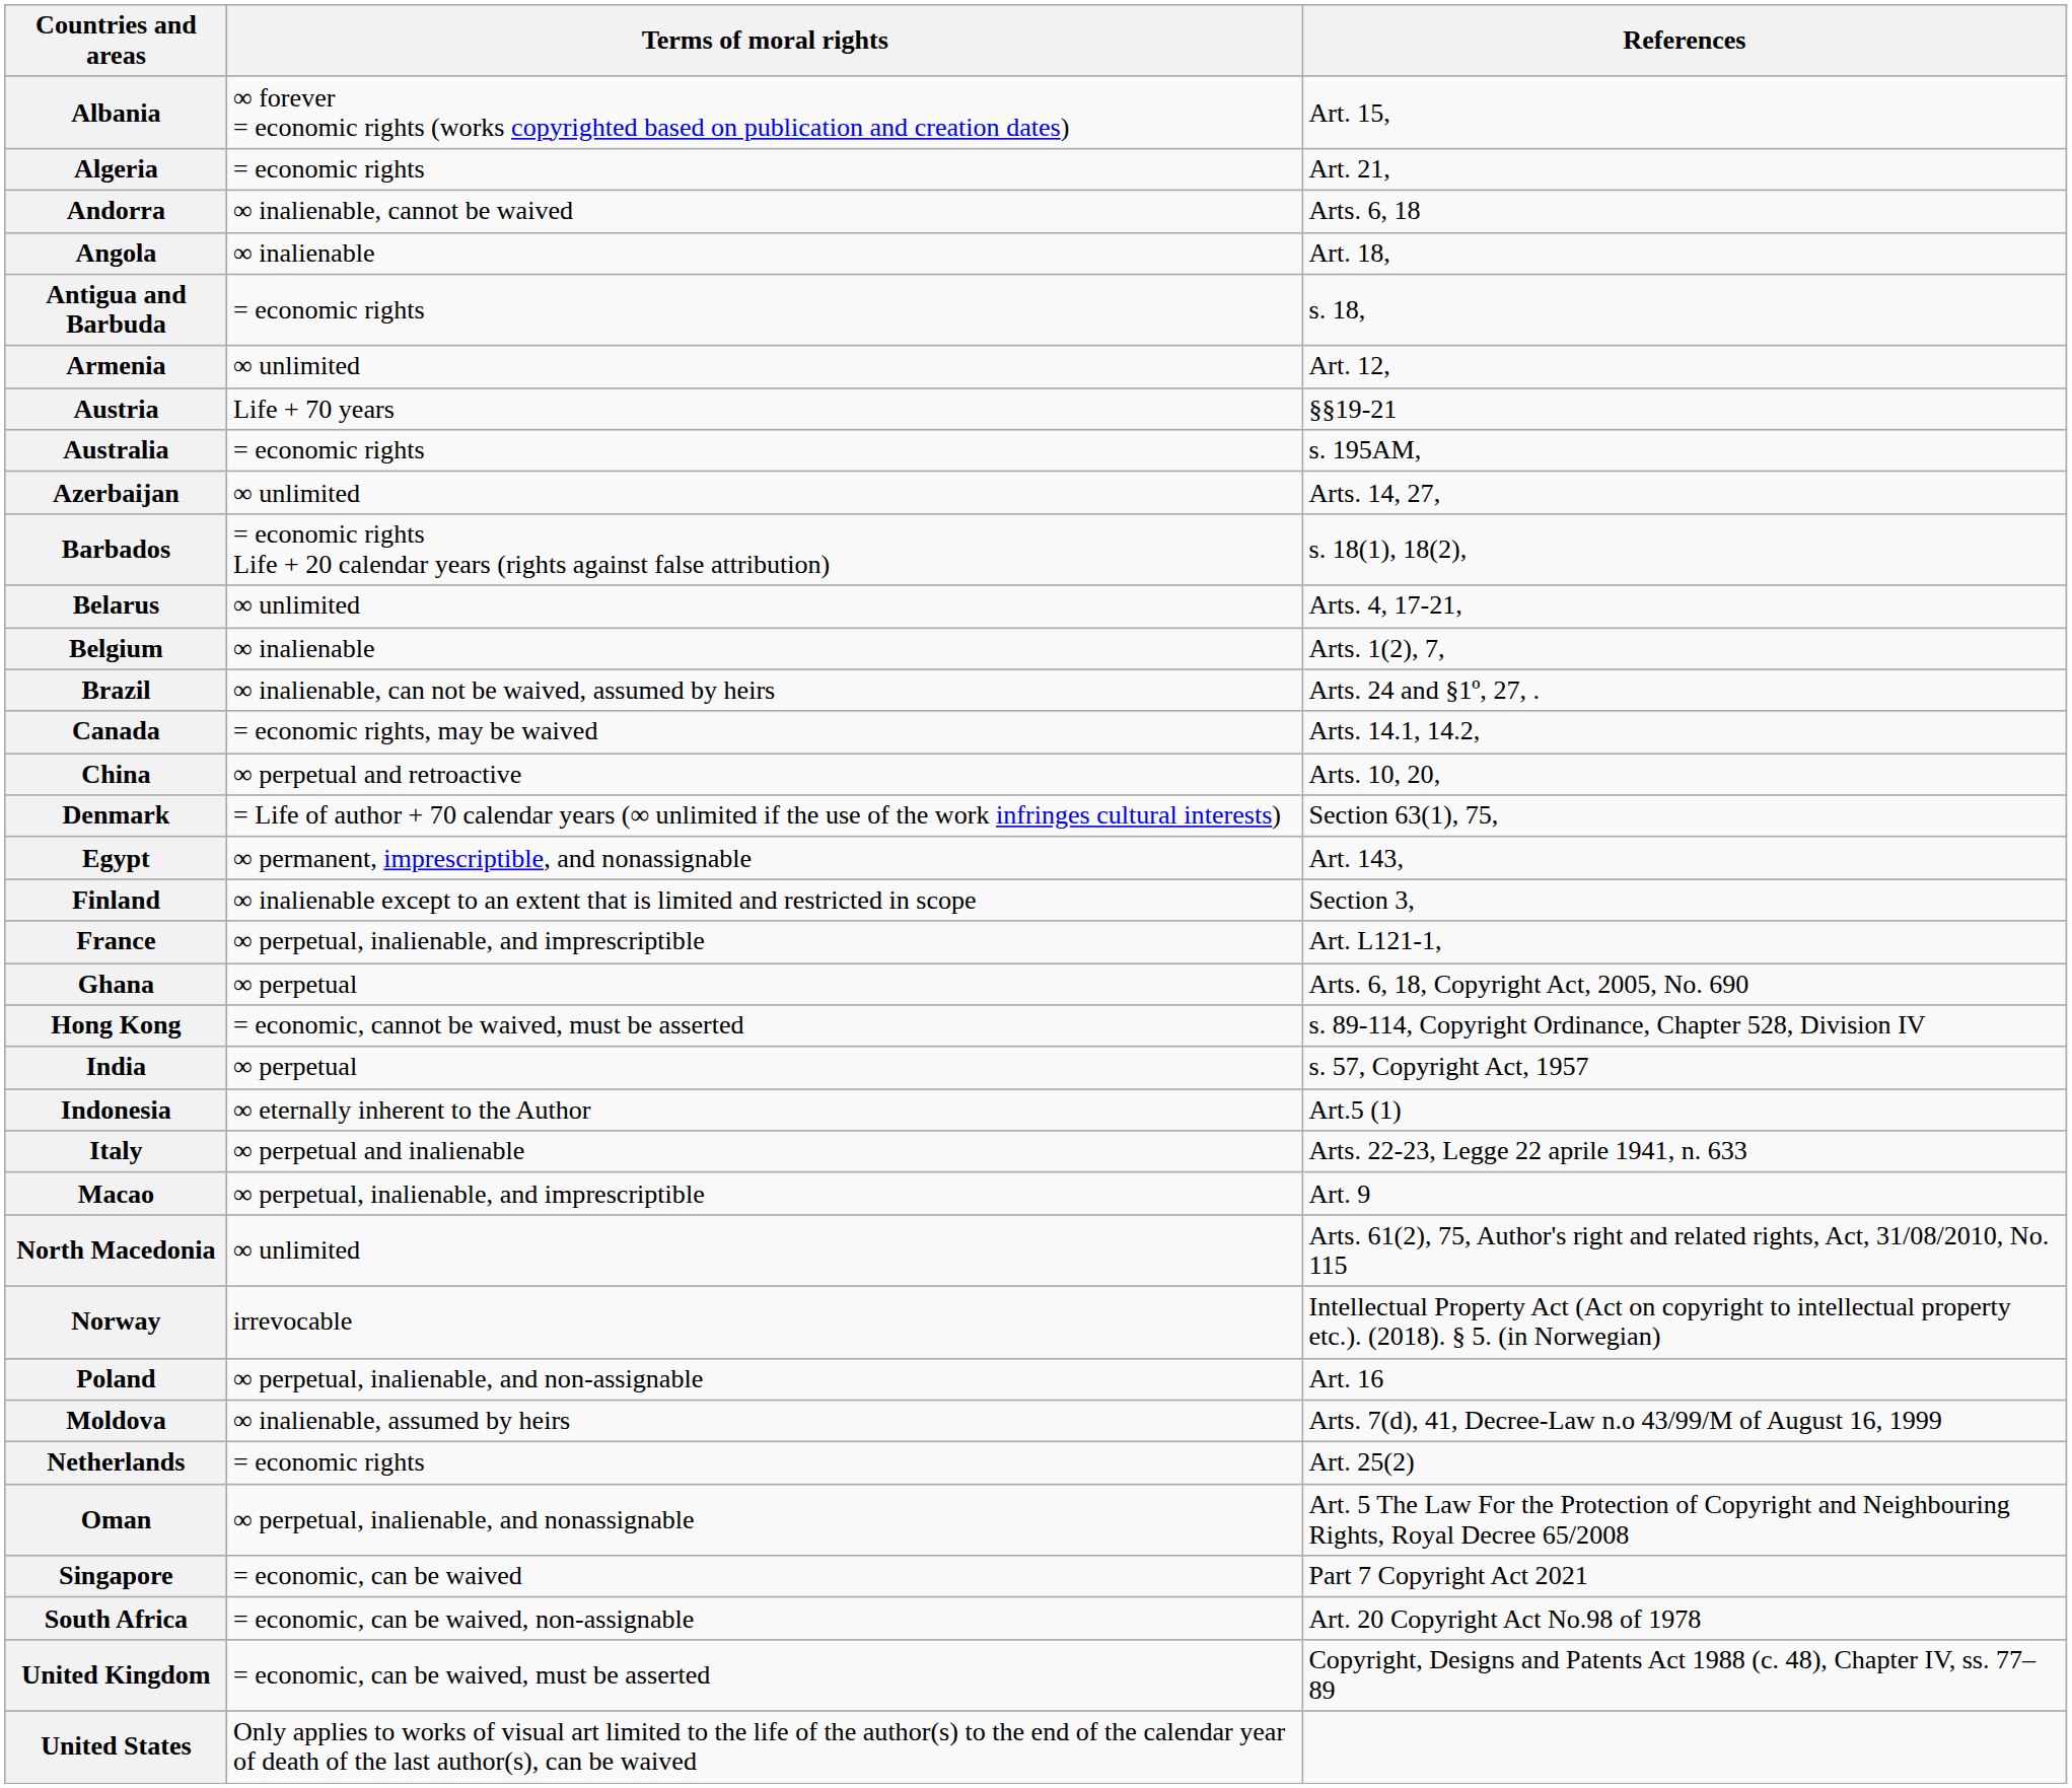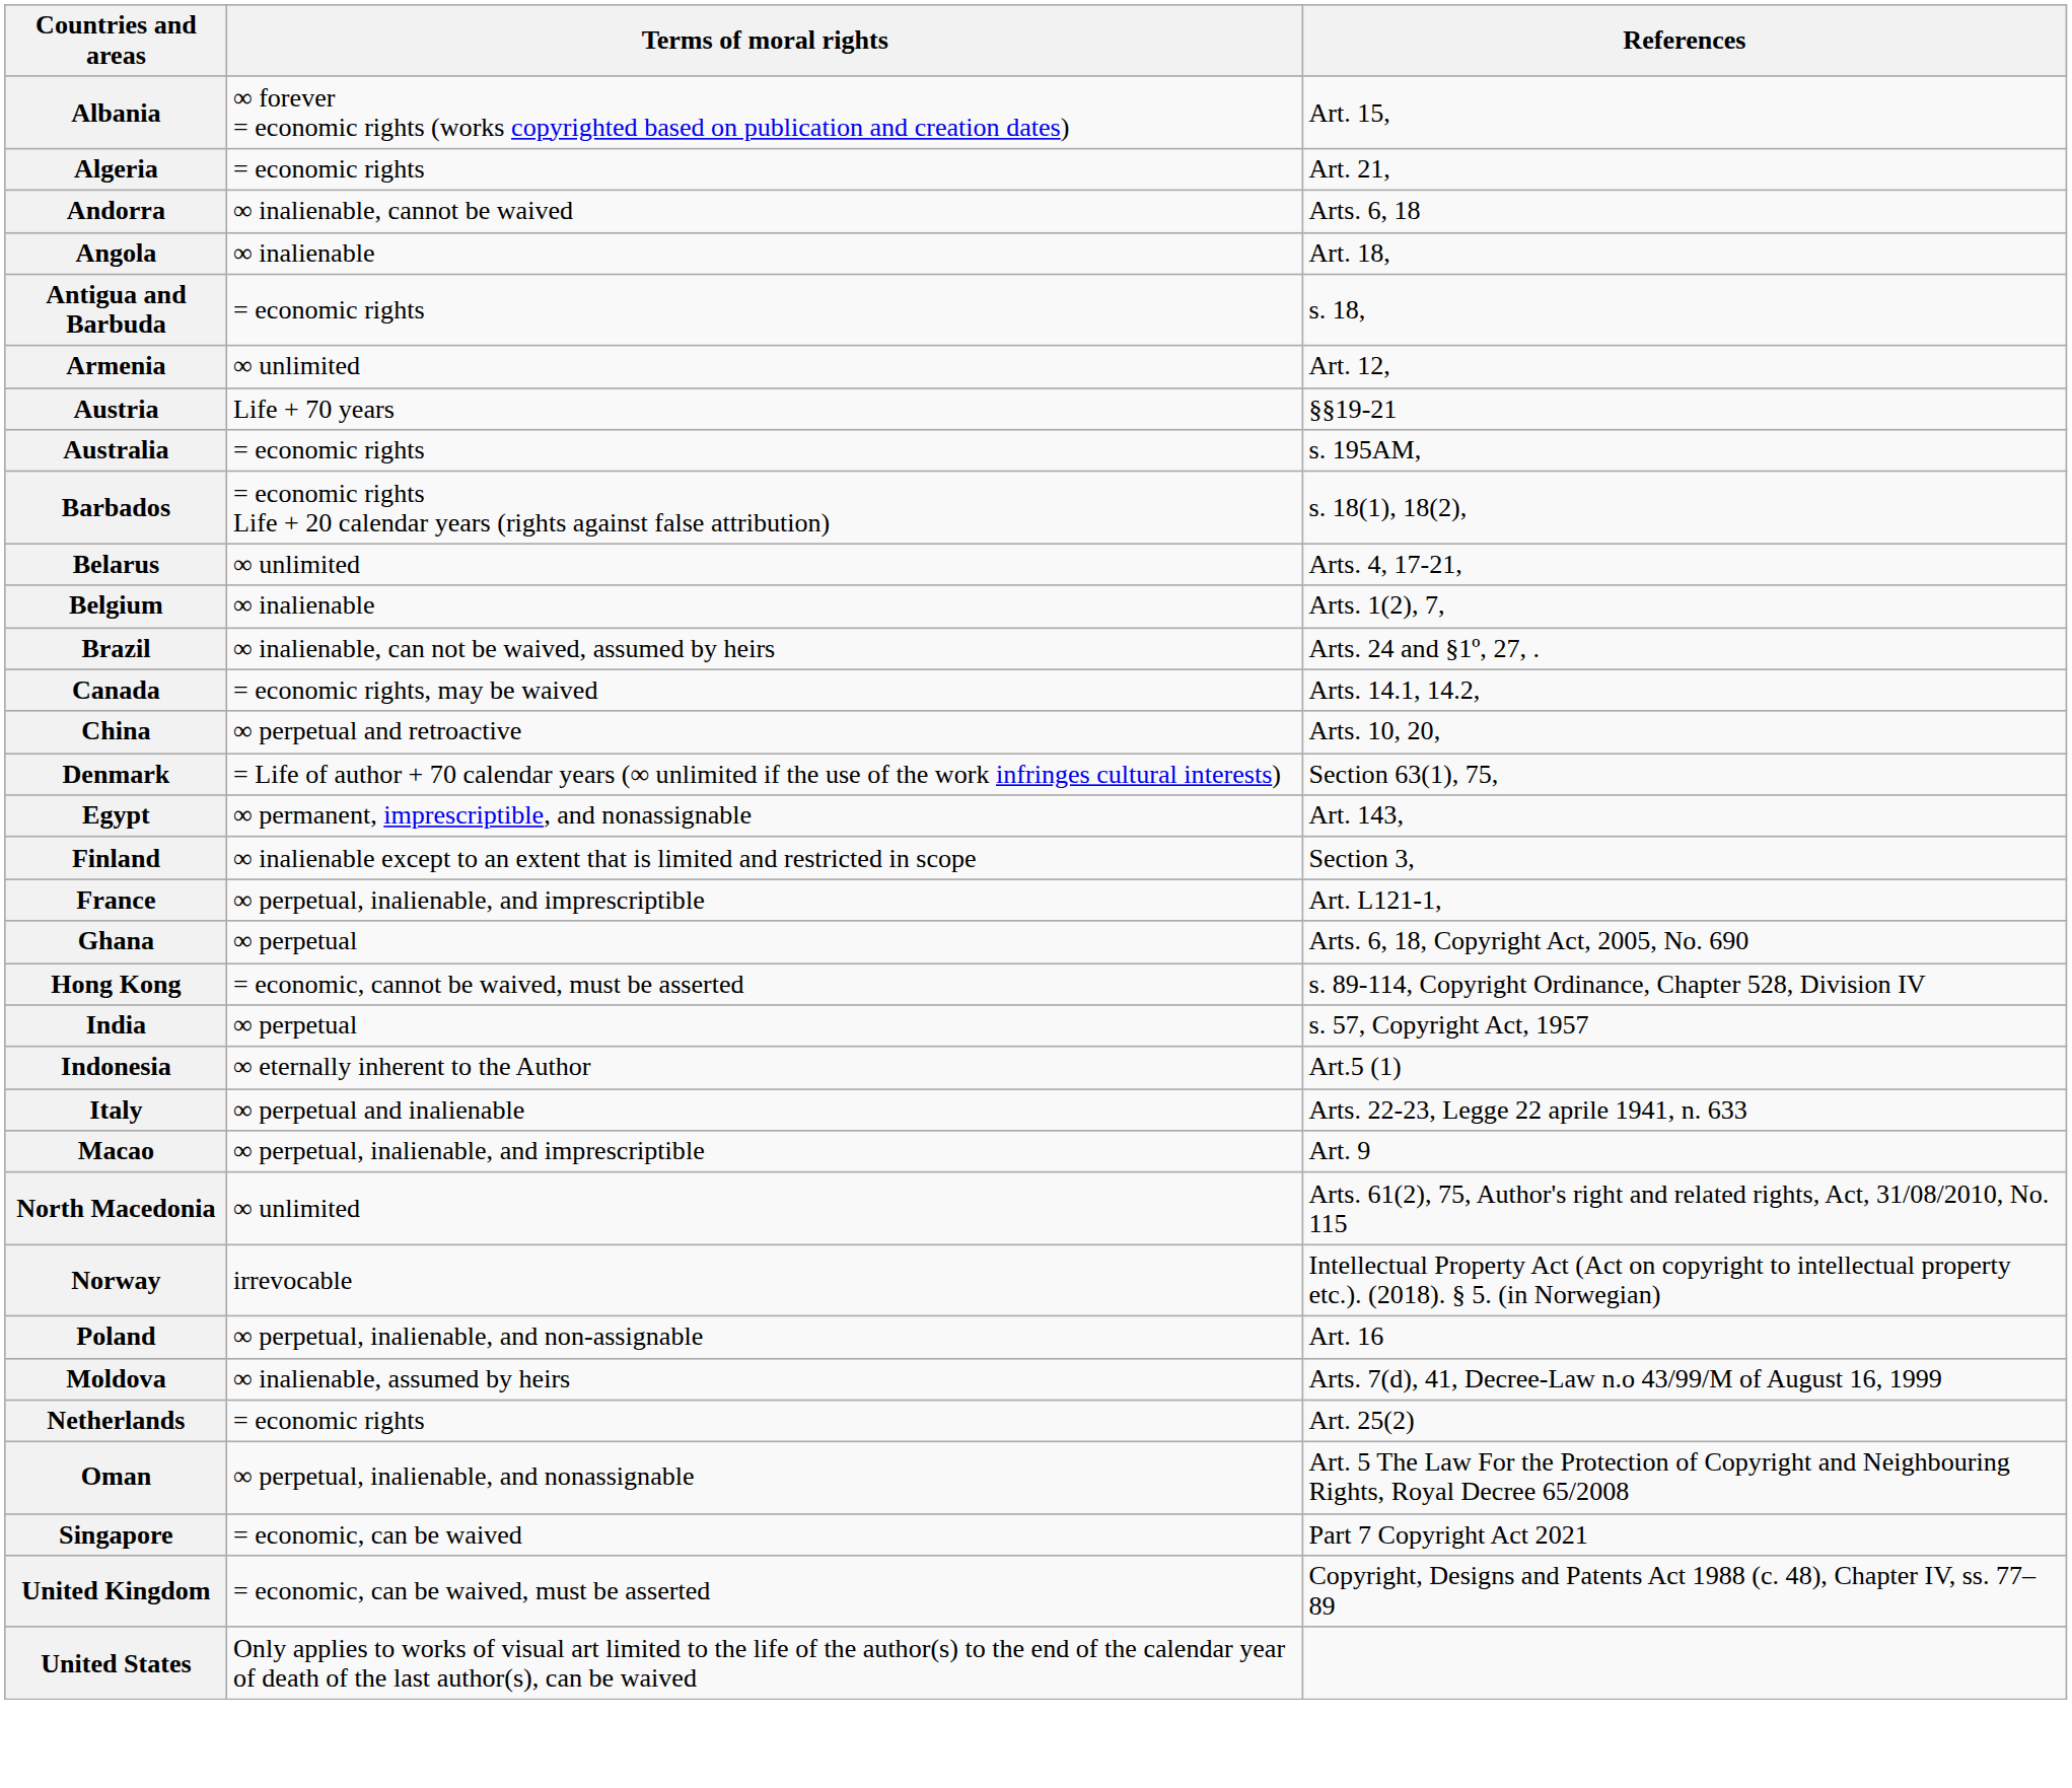 <table class="wikitable sortable">
 <tr>
 <th>Countries and areas</th>
 <th>Terms of moral rights</th>
 <th>References</th>
 </tr>
 <tr>
 <th>Albania</th>
 <td>∞ forever<br>= economic rights (works <a href='#'>copyrighted based on publication and creation dates</a>)</td>
 <td>Art. 15, </td>
 </tr>
 <tr>
 <th>Algeria</th>
 <td>= economic rights</td>
 <td>Art. 21, </td>
 </tr>
 <tr>
 <th>Andorra</th>
 <td>∞ inalienable, cannot be waived</td>
 <td>Arts. 6, 18 </td>
 </tr>
 <tr>
 <th>Angola</th>
 <td>∞ inalienable</td>
 <td>Art. 18, </td>
 </tr>
 <tr>
 <th>Antigua and Barbuda</th>
 <td>= economic rights</td>
 <td>s. 18, </td>
 </tr>
 <tr>
 <th>Armenia</th>
 <td>∞ unlimited</td>
 <td>Art. 12, </td>
 </tr>
 <tr>
 <th>Austria</th>
 <td>Life + 70 years</td>
 <td>§§19-21 </td>
 </tr>
 <tr>
 <th>Australia</th>
 <td>= economic rights</td>
 <td>s. 195AM, </td>
-</tr>
-<tr>
-<th>Azerbaijan</th>
-<td>∞ unlimited</td>
-<td>Arts. 14, 27, </td>
 </tr>
 <tr>
 <th>Barbados</th>
 <td>= economic rights<br>Life + 20 calendar years (rights against false attribution)</td>
 <td>s. 18(1), 18(2), </td>
 </tr>
 <tr>
 <th>Belarus</th>
 <td>∞ unlimited</td>
 <td>Arts. 4, 17-21, </td>
 </tr>
 <tr>
 <th>Belgium</th>
 <td>∞ inalienable</td>
 <td>Arts. 1(2), 7, </td>
 </tr>
 <tr>
 <th>Brazil</th>
 <td>∞ inalienable, can not be waived, assumed by heirs</td>
 <td>Arts. 24 and §1º, 27, .</td>
 </tr>
 <tr>
 <th>Canada</th>
 <td>= economic rights, may be waived</td>
 <td>Arts. 14.1, 14.2, </td>
 </tr>
 <tr>
 <th>China</th>
 <td>∞ perpetual and retroactive</td>
 <td>Arts. 10, 20, </td>
 </tr>
 <tr>
 <th>Denmark</th>
 <td>= Life of author + 70 calendar years (∞ unlimited if the use of the work <a href='#'>infringes cultural interests</a>)</td>
 <td>Section 63(1), 75, </td>
 </tr>
 <tr>
 <th>Egypt</th>
 <td>∞ permanent, <a href='#'>imprescriptible</a>, and nonassignable</td>
 <td>Art. 143, </td>
 </tr>
 <tr>
 <th>Finland</th>
 <td>∞ inalienable except to an extent that is limited and restricted in scope</td>
 <td>Section 3, </td>
 </tr>
 <tr>
 <th>France</th>
 <td>∞ perpetual, inalienable, and imprescriptible</td>
 <td>Art. L121-1, </td>
 </tr>
 <tr>
 <th>Ghana</th>
 <td>∞ perpetual</td>
 <td>Arts. 6, 18, Copyright Act, 2005, No. 690</td>
 </tr>
 <tr>
 <th>Hong Kong</th>
 <td>= economic, cannot be waived, must be asserted</td>
 <td>s. 89-114, Copyright Ordinance, Chapter 528, Division IV</td>
 </tr>
 <tr>
 <th>India</th>
 <td>∞ perpetual</td>
 <td>s. 57, Copyright Act, 1957</td>
 </tr>
 <tr>
 <th>Indonesia</th>
 <td>∞ eternally inherent to the Author</td>
 <td>Art.5 (1)</td>
 </tr>
 <tr>
 <th>Italy</th>
 <td>∞ perpetual and inalienable</td>
 <td>Arts. 22-23, Legge 22 aprile 1941, n. 633</td>
 </tr>
 <tr>
 <th>Macao</th>
 <td>∞ perpetual, inalienable, and imprescriptible</td>
 <td>Art. 9</td>
 </tr>
 <tr>
 <th>North Macedonia</th>
 <td>∞ unlimited</td>
 <td>Arts. 61(2), 75, Author's right and related rights, Act, 31/08/2010, No. 115</td>
 </tr>
 <tr>
 <th>Norway</th>
 <td>irrevocable</td>
 <td>Intellectual Property Act (Act on copyright to intellectual property etc.). (2018). § 5. (in Norwegian)</td>
 </tr>
 <tr>
 <th>Poland</th>
 <td>∞ perpetual, inalienable, and  non-assignable</td>
 <td>Art. 16</td>
 </tr>
 <tr>
 <th>Moldova</th>
 <td>∞ inalienable, assumed by heirs</td>
 <td>Arts. 7(d), 41, Decree-Law n.o 43/99/M of August 16, 1999</td>
 </tr>
 <tr>
 <th>Netherlands</th>
 <td>= economic rights</td>
 <td>Art. 25(2)</td>
 </tr>
 <tr>
 <th>Oman</th>
 <td>∞ perpetual, inalienable, and nonassignable</td>
 <td>Art. 5 The Law For the Protection of Copyright and Neighbouring Rights, Royal Decree 65/2008</td>
 </tr>
 <tr>
 <th>Singapore</th>
 <td>= economic, can be waived</td>
 <td>Part 7 Copyright Act 2021</td>
 </tr>
 <tr>
-<th>South Africa</th>
-<td>= economic, can be waived, non-assignable</td>
-<td>Art. 20 Copyright Act No.98 of 1978</td>
-</tr>
-<tr>
 <th>United Kingdom</th>
 <td>= economic, can be waived, must be asserted</td>
 <td>Copyright, Designs and Patents Act 1988 (c. 48), Chapter IV, ss.  77–89</td>
 </tr>
 <tr>
 <th>United States</th>
 <td>Only applies to works of visual art  limited to the life of the author(s) to the end of the calendar year of death of the last author(s), can be waived</td>
 <td></td>
 </tr>
 </table>
